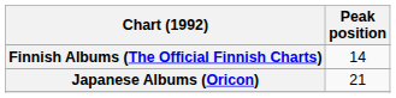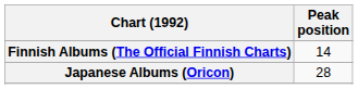 <table class="wikitable sortable plainrowheaders">
 <tr>
 <th>Chart (1992)</th>
 <th>Peak<br>position</th>
 </tr>
 <tr>
 </tr>
 <tr>
 </tr>
 <tr>
 </tr>
 <tr>
 <th scope="row">Finnish Albums (<a href='#'>The Official Finnish Charts</a>)</th>
 <td align="center">14</td>
 </tr>
 <tr>
 </tr>
 <tr>
 <th scope="row">Japanese Albums (<a href='#'>Oricon</a>)</th>
-<td align="center">21</td>
+<td align="center">28</td>
 </tr>
 <tr>
 </tr>
 <tr>
 </tr>
 <tr>
 </tr>
 <tr>
 </tr>
 </table>
